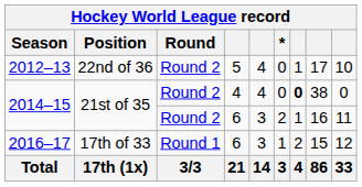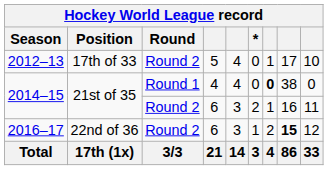 <table class="wikitable" style="text-align: center;">
 <tr>
 <th colspan=9><a href='#'>Hockey World League</a> record</th>
 </tr>
 <tr>
 <th>Season</th>
 <th>Position</th>
 <th>Round</th>
 <th></th>
 <th></th>
 <th> *</th>
 <th></th>
 <th></th>
 <th></th>
 </tr>
 <tr>
 <td><a href='#'>2012–13</a></td>
-<td>22nd of 36</td>
+<td>17th of 33</td>
 <td><a href='#'>Round 2</a></td>
 <td>5</td>
 <td>4</td>
 <td>0</td>
 <td>1</td>
 <td>17</td>
 <td>10</td>
 </tr>
 <tr>
 <td rowspan=2><a href='#'>2014–15</a></td>
 <td rowspan=2>21st of 35</td>
-<td><a href='#'>Round 2</a></td>
+<td><a href='#'>Round 1</a></td>
 <td>4</td>
 <td>4</td>
 <td>0</td>
 <td><strong>0</strong></td>
 <td>38</td>
 <td>0</td>
 </tr>
 <tr>
 <td><a href='#'>Round 2</a></td>
 <td>6</td>
 <td>3</td>
 <td>2</td>
 <td>1</td>
 <td>16</td>
 <td>11</td>
 </tr>
 <tr>
 <td><a href='#'>2016–17</a></td>
-<td>17th of 33</td>
-<td><a href='#'>Round 1</a></td>
+<td>22nd of 36</td>
+<td><a href='#'>Round 2</a></td>
 <td>6</td>
 <td>3</td>
 <td>1</td>
 <td>2</td>
-<td>15</td>
+<td><strong>15</strong></td>
 <td>12</td>
 </tr>
 <tr>
 <th>Total</th>
 <th>17th (1x)</th>
 <th>3/3</th>
 <th>21</th>
 <th>14</th>
 <th>3</th>
 <th>4</th>
 <th>86</th>
 <th>33</th>
 </tr>
 </table>
